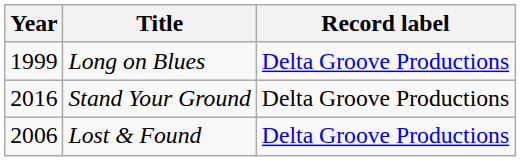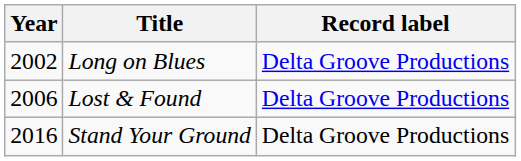 <table class="wikitable sortable">
 <tr>
 <th>Year</th>
 <th>Title</th>
 <th>Record label</th>
 </tr>
 <tr>
-<td>1999</td>
+<td>2002</td>
 <td><em>Long on Blues</em></td>
+<td style="text-align:center;"><a href='#'>Delta Groove Productions</a></td>
+</tr>
+<tr>
+<td>2006</td>
+<td><em>Lost & Found</em></td>
 <td style="text-align:center;"><a href='#'>Delta Groove Productions</a></td>
 </tr>
 <tr>
 <td>2016</td>
 <td><em>Stand Your Ground</em></td>
 <td style="text-align:center;">Delta Groove Productions</td>
 </tr>
-<tr>
-<td>2006</td>
-<td><em>Lost & Found</em></td>
-<td style="text-align:center;"><a href='#'>Delta Groove Productions</a></td>
-</tr>
 </table>
